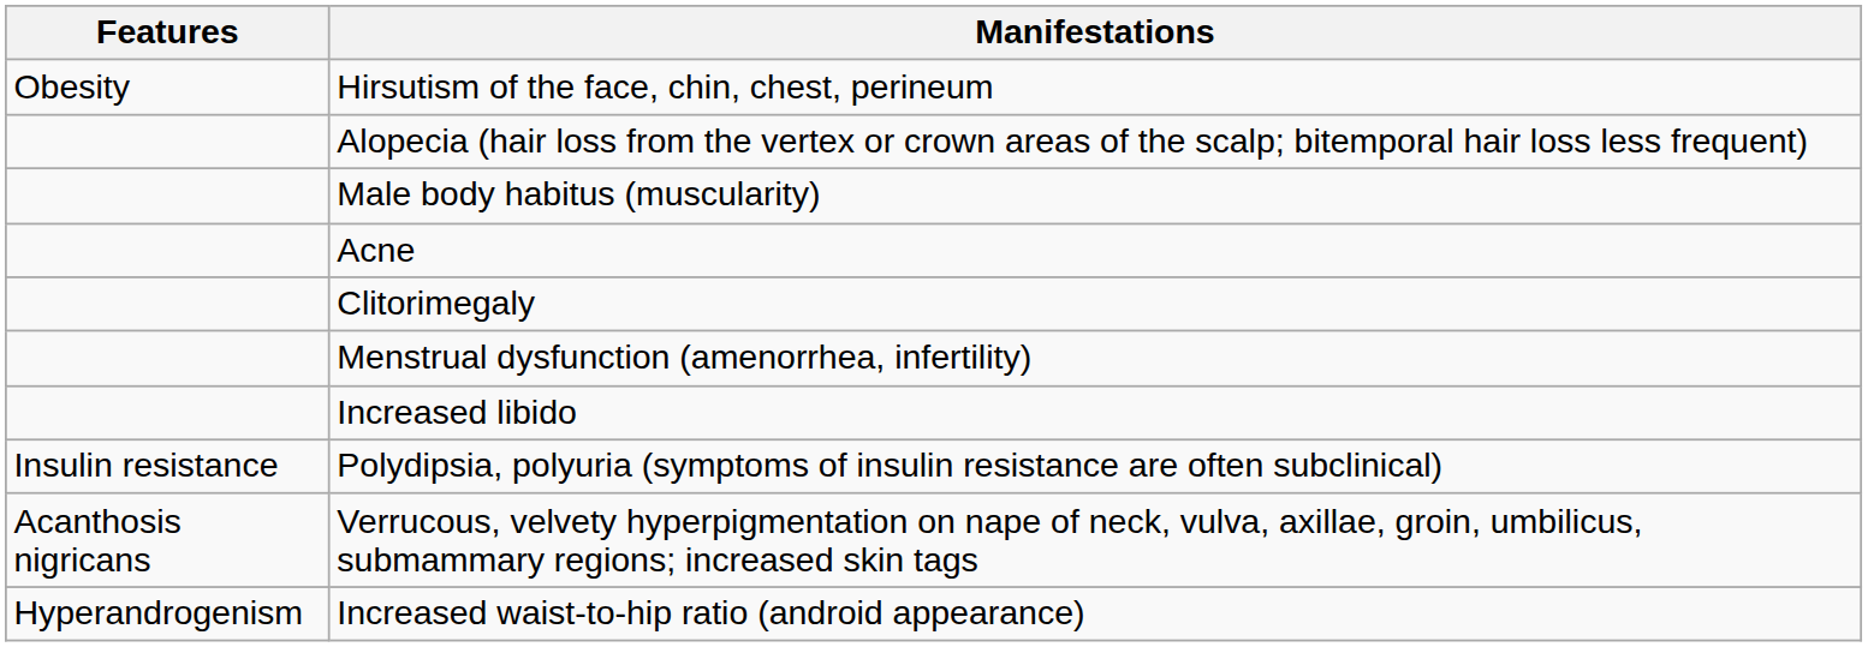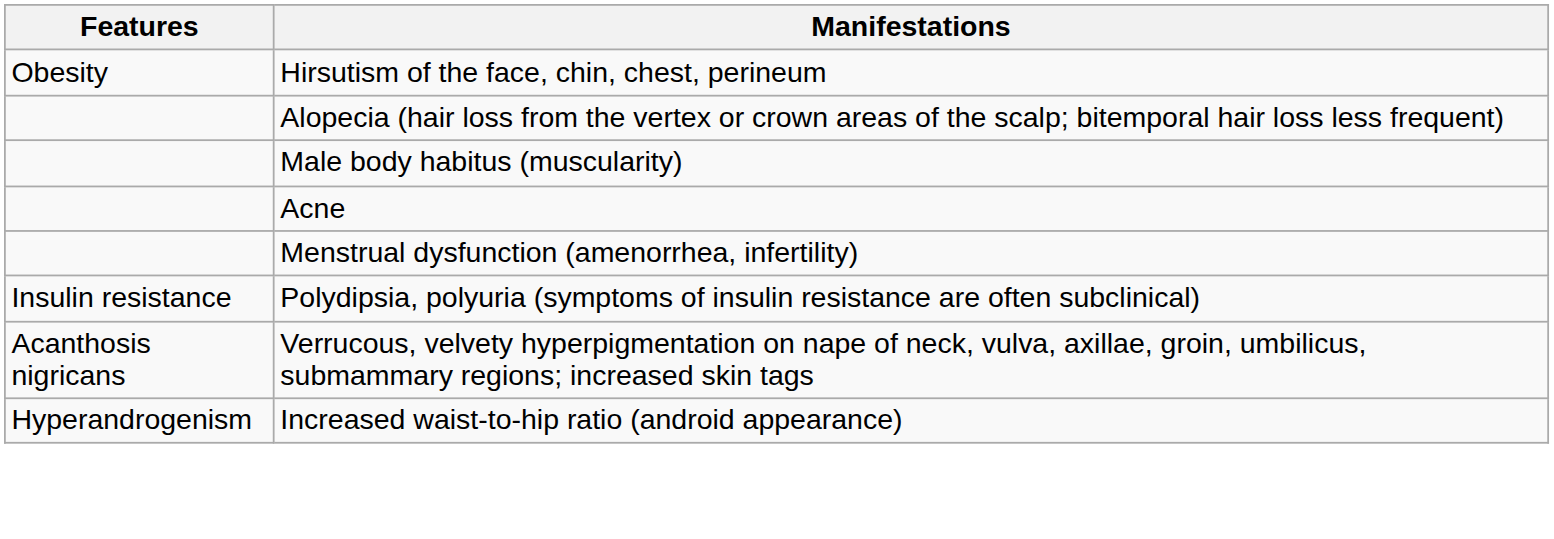 <table class="wikitable">
 <tr>
 <th>Features</th>
 <th>Manifestations</th>
 </tr>
 <tr>
 <td>Obesity</td>
 <td>Hirsutism of the face, chin, chest, perineum</td>
 </tr>
 <tr>
 <td></td>
 <td>Alopecia (hair loss from the vertex or crown areas of the scalp; bitemporal hair loss less frequent)</td>
 </tr>
 <tr>
 <td></td>
 <td>Male body habitus (muscularity)</td>
 </tr>
 <tr>
 <td></td>
 <td>Acne</td>
 </tr>
 <tr>
 <td></td>
-<td>Clitorimegaly</td>
-</tr>
-<tr>
-<td></td>
 <td>Menstrual dysfunction (amenorrhea, infertility)</td>
-</tr>
-<tr>
-<td></td>
-<td>Increased libido</td>
 </tr>
 <tr>
 <td>Insulin resistance</td>
 <td>Polydipsia, polyuria (symptoms of insulin resistance are often subclinical)</td>
 </tr>
 <tr>
 <td>Acanthosis nigricans</td>
 <td>Verrucous, velvety hyperpigmentation on nape of neck, vulva, axillae, groin, umbilicus, submammary regions; increased skin tags</td>
 </tr>
 <tr>
 <td>Hyperandrogenism</td>
 <td>Increased waist-to-hip ratio (android appearance)</td>
 </tr>
 </table>
